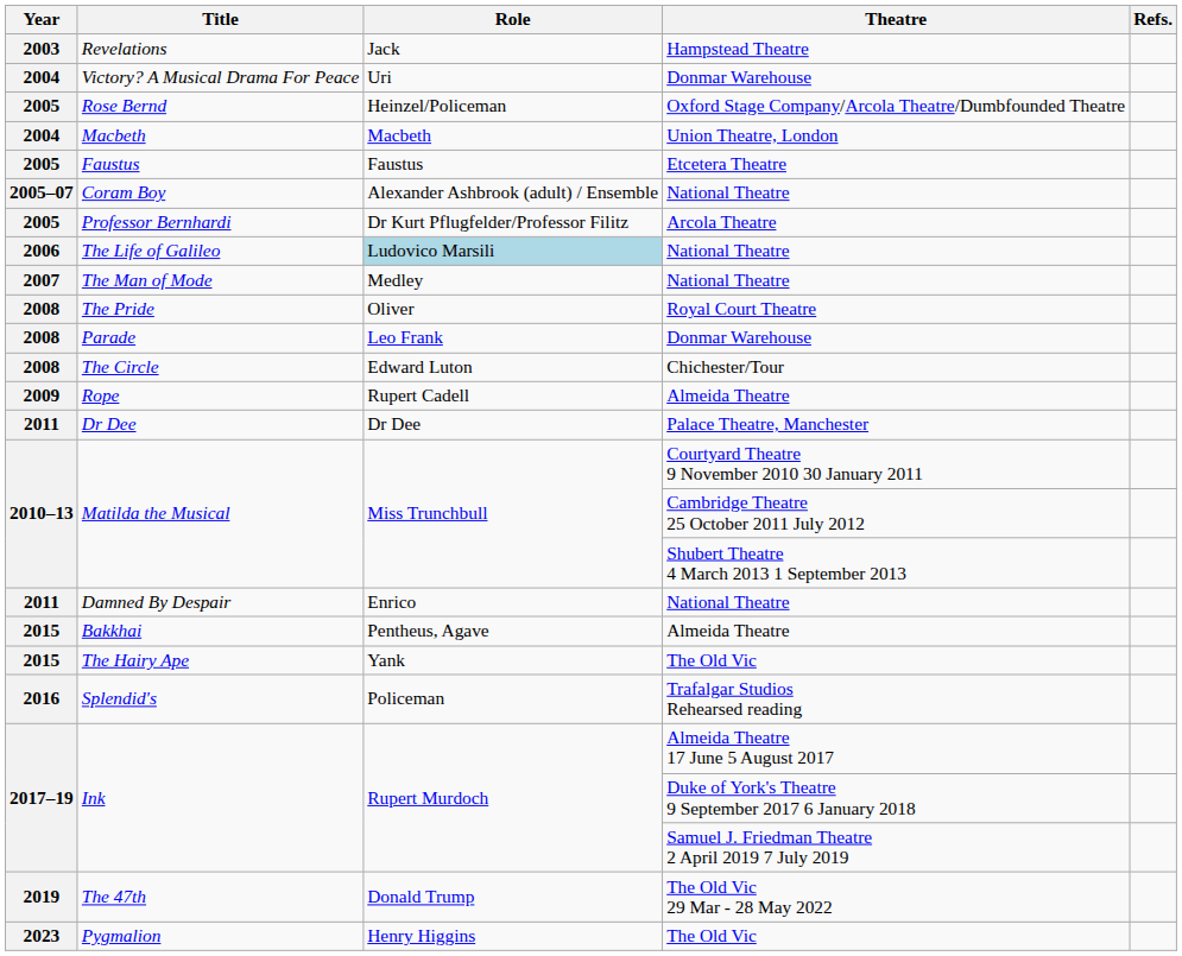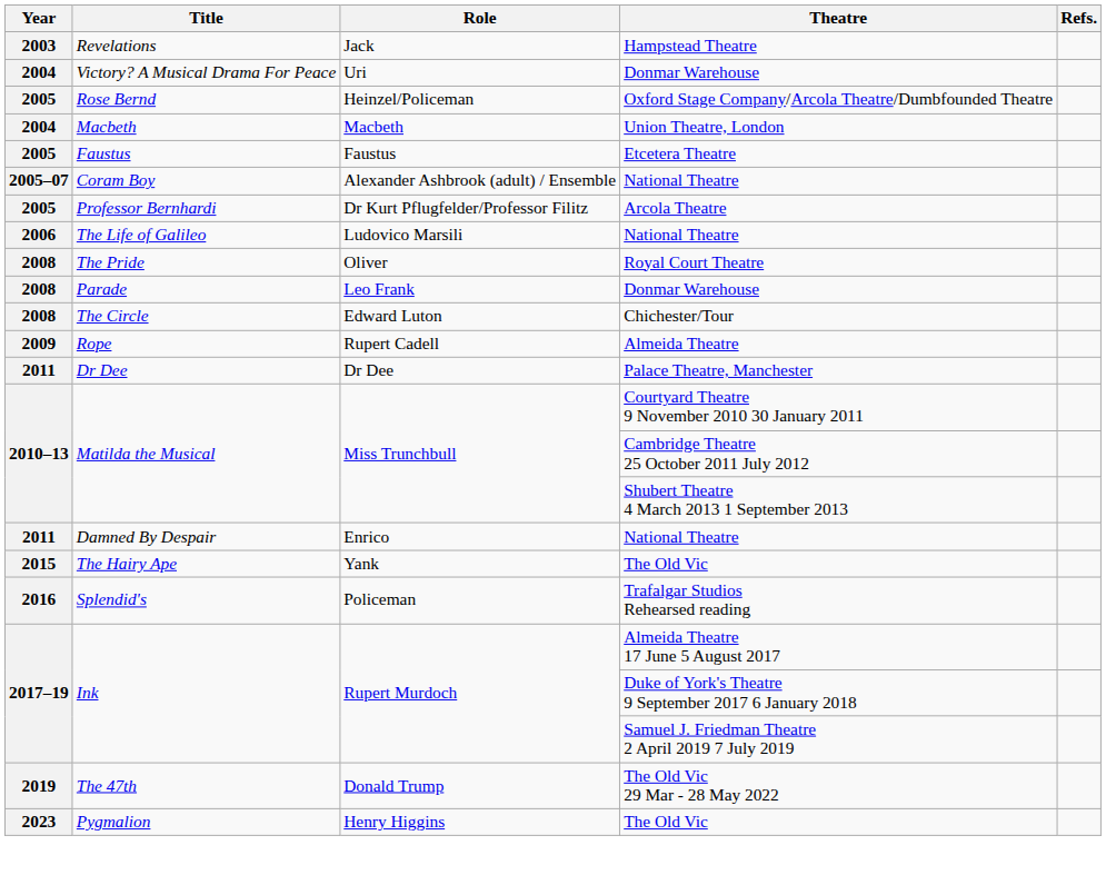 <table class="wikitable plainrowheaders sortable" style="margin-right: 0;">
 <tr>
 <th scope="col">Year</th>
 <th scope="col">Title</th>
 <th scope="col">Role</th>
 <th scope="col">Theatre</th>
 <th scope="col" class="unsortable">Refs.</th>
 </tr>
 <tr>
 <th scope="row">2003</th>
 <td><em>Revelations</em></td>
 <td>Jack</td>
 <td><a href='#'>Hampstead Theatre</a></td>
 <td></td>
 </tr>
 <tr>
 <th scope="row">2004</th>
 <td><em>Victory? A Musical Drama For Peace</em></td>
 <td>Uri</td>
 <td><a href='#'>Donmar Warehouse</a></td>
 <td></td>
 </tr>
 <tr>
 <th scope="row">2005</th>
 <td><em><a href='#'>Rose Bernd</a></em></td>
 <td>Heinzel/Policeman</td>
 <td><a href='#'>Oxford Stage Company</a>/<a href='#'>Arcola Theatre</a>/Dumbfounded Theatre</td>
 <td></td>
 </tr>
 <tr>
 <th scope="row">2004</th>
 <td><em><a href='#'>Macbeth</a></em></td>
 <td><a href='#'>Macbeth</a></td>
 <td><a href='#'>Union Theatre, London</a></td>
 <td></td>
 </tr>
 <tr>
 <th scope="row">2005</th>
 <td><em><a href='#'>Faustus</a></em></td>
 <td>Faustus</td>
 <td><a href='#'>Etcetera Theatre</a></td>
 <td></td>
 </tr>
 <tr>
 <th scope="row">2005–07</th>
 <td><em><a href='#'>Coram Boy</a></em></td>
 <td>Alexander Ashbrook (adult) / Ensemble</td>
 <td><a href='#'>National Theatre</a></td>
 <td></td>
 </tr>
 <tr>
 <th scope="row">2005</th>
 <td><em><a href='#'>Professor Bernhardi</a></em></td>
 <td>Dr Kurt Pflugfelder/Professor Filitz</td>
 <td><a href='#'>Arcola Theatre</a></td>
 <td></td>
 </tr>
 <tr>
 <th scope="row">2006</th>
 <td><em><a href='#'>The Life of Galileo</a></em></td>
-<td style="background: lightblue;">Ludovico Marsili</td>
-<td><a href='#'>National Theatre</a></td>
-<td></td>
-</tr>
-<tr>
-<th scope="row">2007</th>
-<td><em><a href='#'>The Man of Mode</a></em></td>
-<td>Medley</td>
+<td>Ludovico Marsili</td>
 <td><a href='#'>National Theatre</a></td>
 <td></td>
 </tr>
 <tr>
 <th scope="row">2008</th>
 <td><em><a href='#'>The Pride</a></em></td>
 <td>Oliver</td>
 <td><a href='#'>Royal Court Theatre</a></td>
 <td></td>
 </tr>
 <tr>
 <th scope="row">2008</th>
 <td><em><a href='#'>Parade</a></em></td>
 <td><a href='#'>Leo Frank</a></td>
 <td><a href='#'>Donmar Warehouse</a></td>
 <td></td>
 </tr>
 <tr>
 <th scope="row">2008</th>
 <td><em><a href='#'>The Circle</a></em></td>
 <td>Edward Luton</td>
 <td>Chichester/Tour</td>
 <td></td>
 </tr>
 <tr>
 <th scope="row">2009</th>
 <td><em><a href='#'>Rope</a></em></td>
 <td>Rupert Cadell</td>
 <td><a href='#'>Almeida Theatre</a></td>
 <td></td>
 </tr>
 <tr>
 <th scope="row">2011</th>
 <td><em><a href='#'>Dr Dee</a></em></td>
 <td>Dr Dee</td>
 <td><a href='#'>Palace Theatre, Manchester</a></td>
 <td></td>
 </tr>
 <tr>
 <th scope="row" rowspan="3">2010–13</th>
 <td rowspan=3><em><a href='#'>Matilda the Musical</a></em></td>
 <td rowspan=3><a href='#'>Miss Trunchbull</a></td>
 <td><a href='#'>Courtyard Theatre</a> <br> 9 November 2010  30 January 2011</td>
 <td></td>
 </tr>
 <tr>
 <td><a href='#'>Cambridge Theatre</a><br>25 October 2011  July 2012</td>
 <td></td>
 </tr>
 <tr>
 <td><a href='#'>Shubert Theatre</a><br>4 March 2013  1 September 2013</td>
 <td></td>
 </tr>
 <tr>
 <th scope="row">2011</th>
 <td><em>Damned By Despair</em></td>
 <td>Enrico</td>
 <td><a href='#'>National Theatre</a></td>
 <td></td>
 </tr>
 <tr>
 <th scope="row">2015</th>
-<td><em><a href='#'>Bakkhai</a></em></td>
-<td>Pentheus, Agave</td>
-<td>Almeida Theatre</td>
-<td></td>
-</tr>
-<tr>
-<th scope="row">2015</th>
 <td><em><a href='#'>The Hairy Ape</a></em></td>
 <td>Yank</td>
 <td><a href='#'>The Old Vic</a></td>
 <td></td>
 </tr>
 <tr>
 <th scope="row">2016</th>
 <td><em><a href='#'>Splendid's</a></em></td>
 <td>Policeman</td>
 <td><a href='#'>Trafalgar Studios</a><br>Rehearsed reading</td>
 <td></td>
 </tr>
 <tr>
 <th scope="row" rowspan="3">2017–19</th>
 <td rowspan="3"><em><a href='#'>Ink</a></em></td>
 <td rowspan="3"><a href='#'>Rupert Murdoch</a></td>
 <td><a href='#'>Almeida Theatre</a><br>17 June  5 August 2017</td>
 <td></td>
 </tr>
 <tr>
 <td><a href='#'>Duke of York's Theatre</a><br>9 September 2017  6 January 2018</td>
 <td></td>
 </tr>
 <tr>
 <td><a href='#'>Samuel J. Friedman Theatre</a><br>2 April 2019  7 July 2019</td>
 <td></td>
 </tr>
 <tr>
 <th scope="row">2019</th>
 <td><em><a href='#'>The 47th</a></em></td>
 <td><a href='#'>Donald Trump</a></td>
 <td><a href='#'>The Old Vic</a><br>29 Mar - 28 May 2022</td>
 <td></td>
 </tr>
 <tr>
 <th scope="row">2023</th>
 <td><em><a href='#'>Pygmalion</a></em></td>
 <td><a href='#'>Henry Higgins</a></td>
 <td><a href='#'>The Old Vic</a></td>
 <td></td>
 </tr>
 </table>
